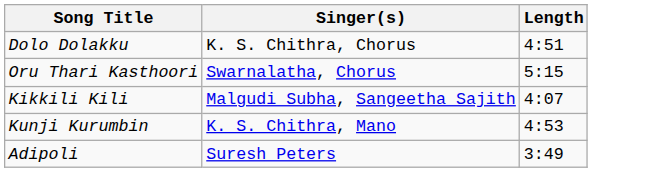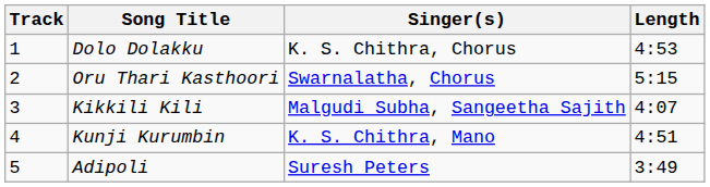 <table class="wikitable">
 <tr>
+<th>Track</th>
 <th>Song Title</th>
 <th>Singer(s)</th>
 <th>Length</th>
 </tr>
 <tr>
+<td>1</td>
 <td><em>Dolo Dolakku</em></td>
 <td>K. S. Chithra, Chorus</td>
-<td>4:51</td>
+<td>4:53</td>
 </tr>
 <tr>
+<td>2</td>
 <td><em>Oru Thari Kasthoori</em></td>
 <td><a href='#'>Swarnalatha</a>, <a href='#'>Chorus</a></td>
 <td>5:15</td>
 </tr>
 <tr>
+<td>3</td>
 <td><em>Kikkili Kili</em></td>
 <td><a href='#'>Malgudi Subha</a>, <a href='#'>Sangeetha Sajith</a></td>
 <td>4:07</td>
 </tr>
 <tr>
+<td>4</td>
 <td><em>Kunji Kurumbin</em></td>
 <td><a href='#'>K. S. Chithra</a>, <a href='#'>Mano</a></td>
-<td>4:53</td>
+<td>4:51</td>
 </tr>
 <tr>
+<td>5</td>
 <td><em>Adipoli</em></td>
 <td><a href='#'>Suresh Peters</a></td>
 <td>3:49</td>
 </tr>
 </table>
